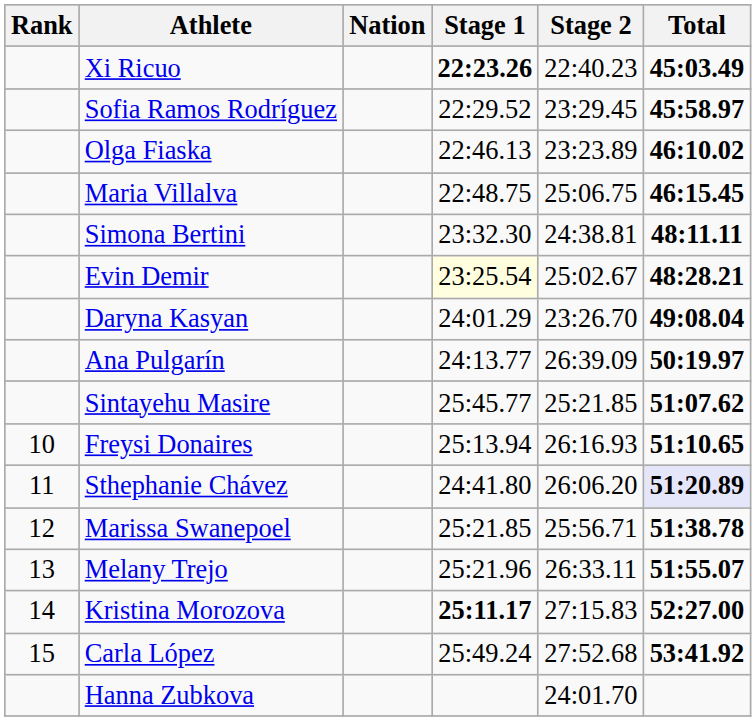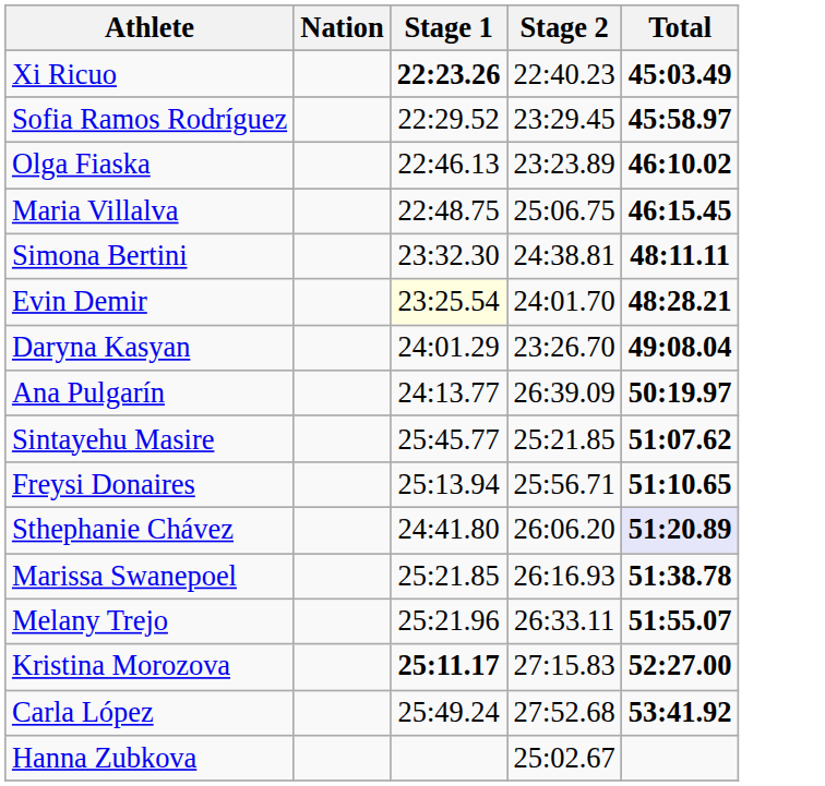 <table class="wikitable sortable" style="text-align:center">
 <tr>
-<th>Rank</th>
 <th>Athlete</th>
 <th>Nation</th>
 <th>Stage 1</th>
 <th>Stage 2</th>
 <th>Total</th>
 </tr>
 <tr>
-<td></td>
 <td align=left><a href='#'>Xi Ricuo</a></td>
 <td align=left></td>
 <td><strong>22:23.26</strong></td>
 <td>22:40.23</td>
 <td><strong>45:03.49</strong></td>
 </tr>
 <tr>
-<td></td>
 <td align=left><a href='#'>Sofia Ramos Rodríguez</a></td>
 <td align=left></td>
 <td>22:29.52</td>
 <td>23:29.45</td>
 <td><strong>45:58.97</strong></td>
 </tr>
 <tr>
-<td></td>
 <td align=left><a href='#'>Olga Fiaska</a></td>
 <td align=left></td>
 <td>22:46.13</td>
 <td>23:23.89</td>
 <td><strong>46:10.02</strong></td>
 </tr>
 <tr>
-<td></td>
 <td align=left><a href='#'>Maria Villalva</a></td>
 <td align=left></td>
 <td>22:48.75</td>
 <td>25:06.75</td>
 <td><strong>46:15.45</strong></td>
 </tr>
 <tr>
-<td></td>
 <td align=left><a href='#'>Simona Bertini</a></td>
 <td align=left></td>
 <td>23:32.30</td>
 <td>24:38.81</td>
 <td><strong>48:11.11</strong></td>
 </tr>
 <tr>
-<td></td>
 <td align=left><a href='#'>Evin Demir</a></td>
 <td align=left></td>
 <td style="background: lightyellow;">23:25.54</td>
-<td>25:02.67</td>
+<td>24:01.70</td>
 <td><strong>48:28.21</strong></td>
 </tr>
 <tr>
-<td></td>
 <td align=left><a href='#'>Daryna Kasyan</a></td>
 <td align=left></td>
 <td>24:01.29</td>
 <td>23:26.70</td>
 <td><strong>49:08.04</strong></td>
 </tr>
 <tr>
-<td></td>
 <td align=left><a href='#'>Ana Pulgarín</a></td>
 <td align=left></td>
 <td>24:13.77</td>
 <td>26:39.09</td>
 <td><strong>50:19.97</strong></td>
 </tr>
 <tr>
-<td></td>
 <td align=left><a href='#'>Sintayehu Masire</a></td>
 <td align=left></td>
 <td>25:45.77</td>
 <td>25:21.85</td>
 <td><strong>51:07.62</strong></td>
 </tr>
 <tr>
-<td>10</td>
 <td align=left><a href='#'>Freysi Donaires</a></td>
 <td align=left></td>
 <td>25:13.94</td>
-<td>26:16.93</td>
+<td>25:56.71</td>
 <td><strong>51:10.65</strong></td>
 </tr>
 <tr>
-<td>11</td>
 <td align=left><a href='#'>Sthephanie Chávez</a></td>
 <td align=left></td>
 <td>24:41.80</td>
 <td>26:06.20</td>
 <td style="background: lavender;"><strong>51:20.89</strong></td>
 </tr>
 <tr>
-<td>12</td>
 <td align=left><a href='#'>Marissa Swanepoel</a></td>
 <td align=left></td>
 <td>25:21.85</td>
-<td>25:56.71</td>
+<td>26:16.93</td>
 <td><strong>51:38.78</strong></td>
 </tr>
 <tr>
-<td>13</td>
 <td align=left><a href='#'>Melany Trejo</a></td>
 <td align=left></td>
 <td>25:21.96</td>
 <td>26:33.11</td>
 <td><strong>51:55.07</strong></td>
 </tr>
 <tr>
-<td>14</td>
 <td align=left><a href='#'>Kristina Morozova</a></td>
 <td align=left></td>
 <td><strong>25:11.17</strong></td>
 <td>27:15.83</td>
 <td><strong>52:27.00</strong></td>
 </tr>
 <tr>
-<td>15</td>
 <td align=left><a href='#'>Carla López</a></td>
 <td align=left></td>
 <td>25:49.24</td>
 <td>27:52.68</td>
 <td><strong>53:41.92</strong></td>
 </tr>
 <tr>
-<td></td>
 <td align=left><a href='#'>Hanna Zubkova</a></td>
 <td align=left></td>
 <td></td>
-<td>24:01.70</td>
+<td>25:02.67</td>
 <td></td>
 </tr>
 </table>
